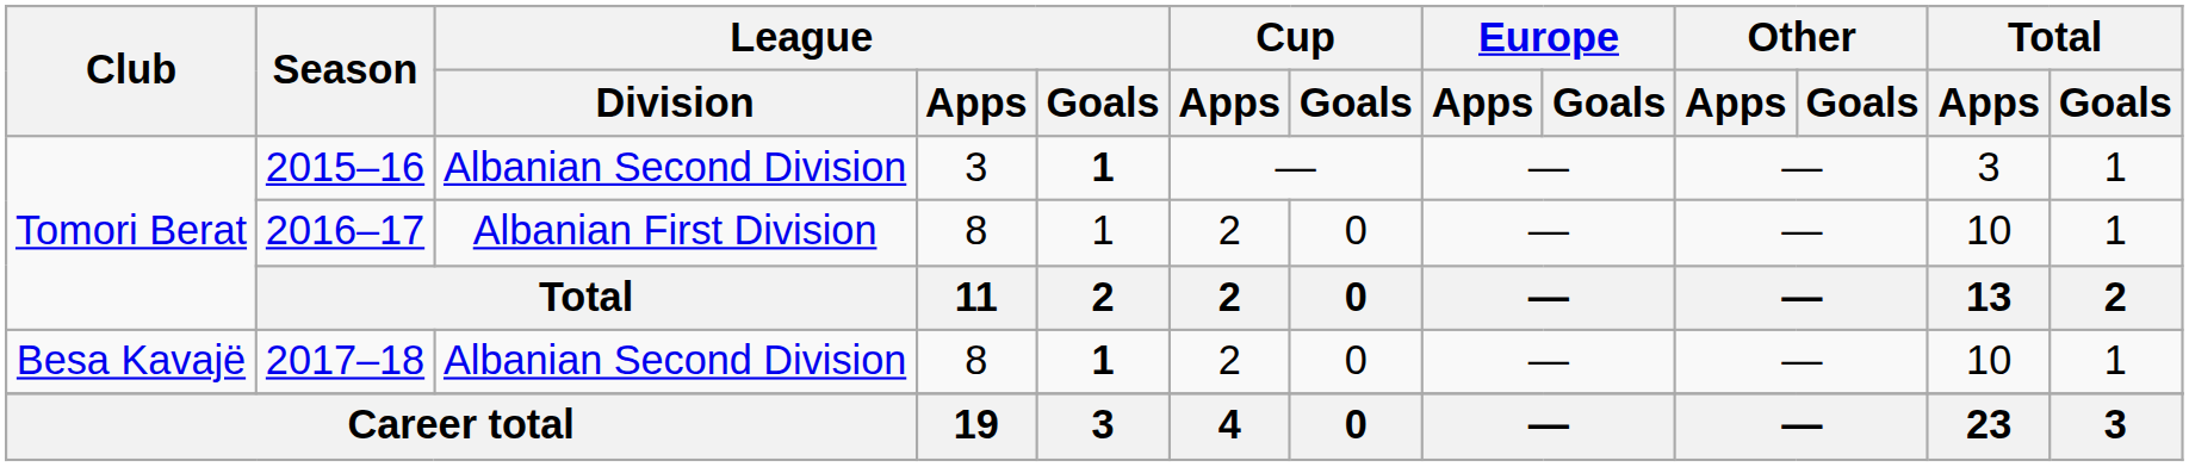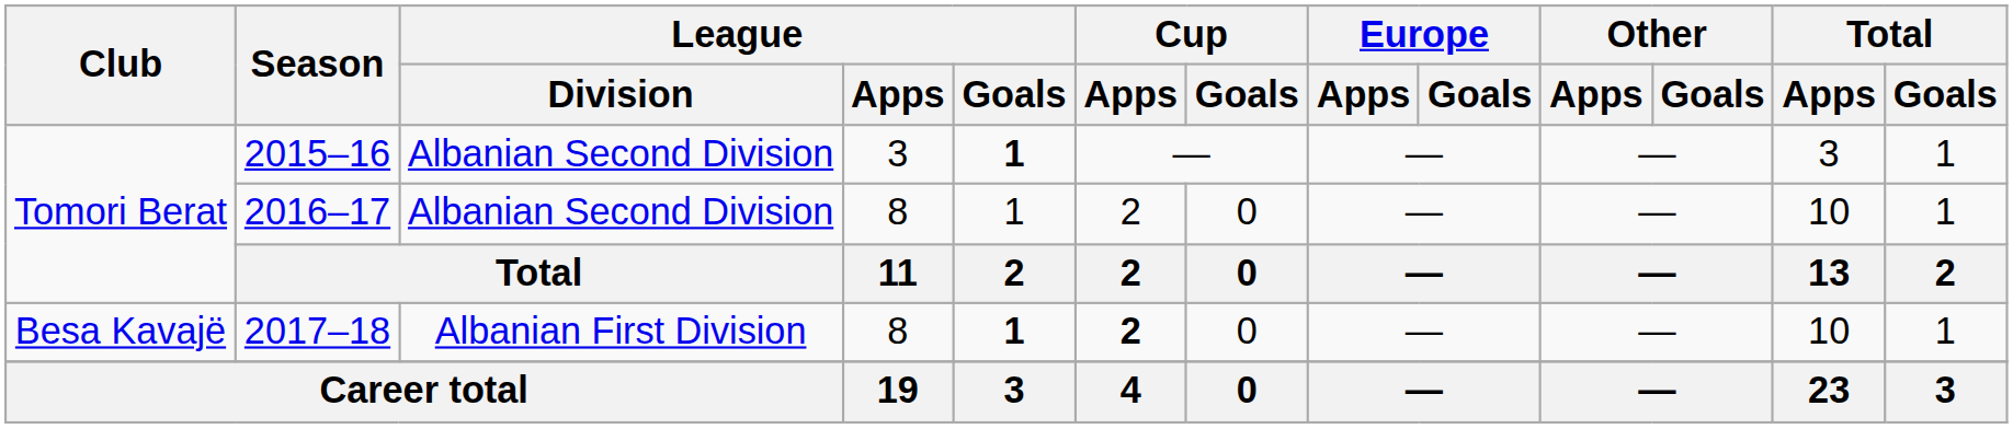 <table class="wikitable" style="text-align:center">
 <tr>
 <th rowspan="2">Club</th>
 <th rowspan="2">Season</th>
 <th colspan="3">League</th>
 <th colspan="2">Cup</th>
 <th colspan="2"><a href='#'>Europe</a></th>
 <th colspan="2">Other</th>
 <th colspan="2">Total</th>
 </tr>
 <tr>
 <th>Division</th>
 <th>Apps</th>
 <th>Goals</th>
 <th>Apps</th>
 <th>Goals</th>
 <th>Apps</th>
 <th>Goals</th>
 <th>Apps</th>
 <th>Goals</th>
 <th>Apps</th>
 <th>Goals</th>
 </tr>
 <tr>
 <td rowspan="3" valign="center"><a href='#'>Tomori Berat</a></td>
 <td><a href='#'>2015–16</a></td>
 <td rowspan="1"><a href='#'>Albanian Second Division</a></td>
 <td>3</td>
 <td><strong>1</strong></td>
 <td colspan="2">—</td>
 <td colspan="2">—</td>
 <td colspan="2">—</td>
 <td>3</td>
 <td>1</td>
 </tr>
 <tr>
 <td><a href='#'>2016–17</a></td>
-<td rowspan="1"><a href='#'>Albanian First Division</a></td>
+<td rowspan="1"><a href='#'>Albanian Second Division</a></td>
 <td>8</td>
 <td>1</td>
 <td>2</td>
 <td>0</td>
 <td colspan="2">—</td>
 <td colspan="2">—</td>
 <td>10</td>
 <td>1</td>
 </tr>
 <tr>
 <th colspan="2" valign="center">Total</th>
 <th>11</th>
 <th>2</th>
 <th>2</th>
 <th>0</th>
 <th colspan="2">—</th>
 <th colspan="2">—</th>
 <th>13</th>
 <th>2</th>
 </tr>
 <tr>
 <td rowspan="1" valign="center"><a href='#'>Besa Kavajë</a></td>
 <td><a href='#'>2017–18</a></td>
-<td rowspan="1"><a href='#'>Albanian Second Division</a></td>
+<td rowspan="1"><a href='#'>Albanian First Division</a></td>
 <td>8</td>
 <td><strong>1</strong></td>
-<td>2</td>
+<td><strong>2</strong></td>
 <td>0</td>
 <td colspan="2">—</td>
 <td colspan="2">—</td>
 <td>10</td>
 <td>1</td>
 </tr>
 <tr>
 </tr>
 <tr>
 <th colspan="3">Career total</th>
 <th>19</th>
 <th>3</th>
 <th>4</th>
 <th>0</th>
 <th colspan="2">—</th>
 <th colspan="2">—</th>
 <th>23</th>
 <th>3</th>
 </tr>
 </table>
